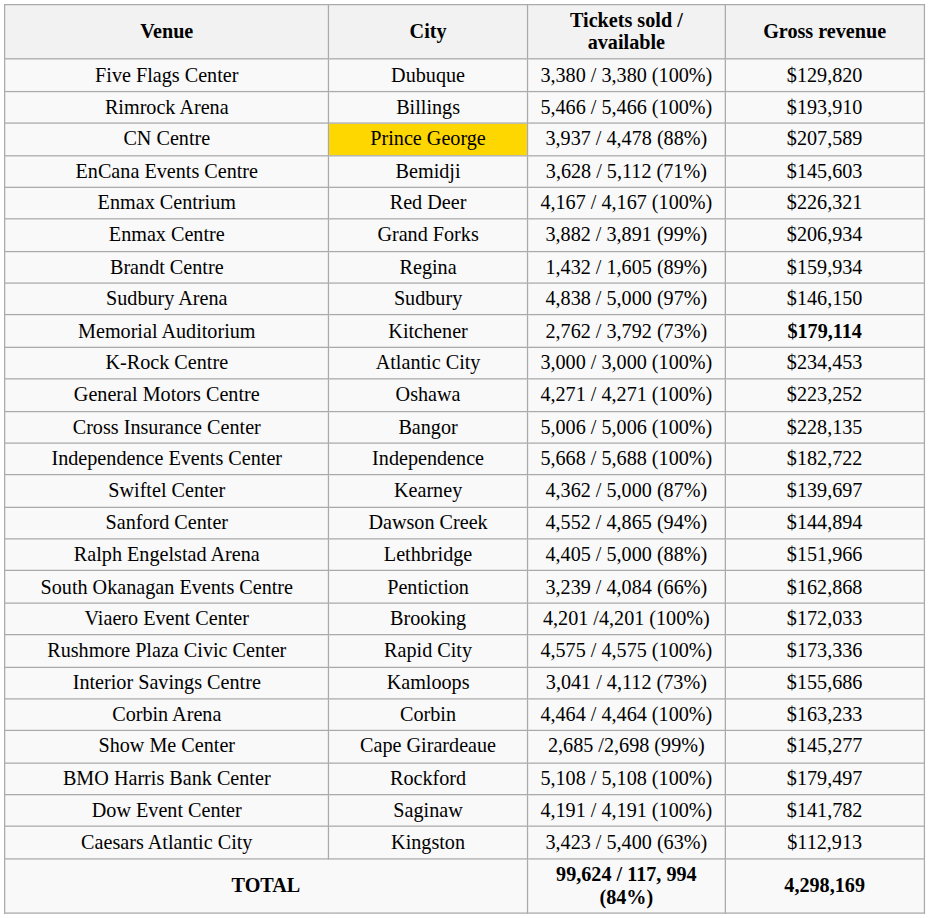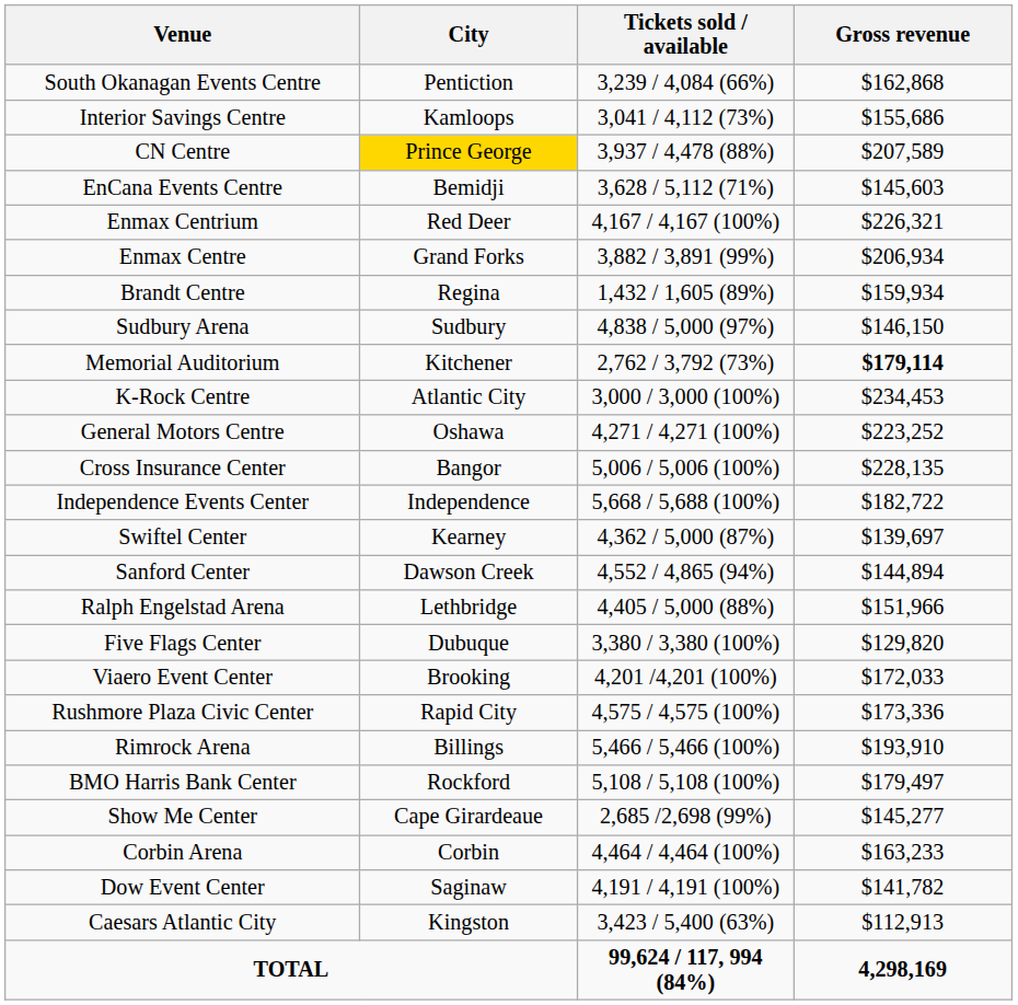 <table class="wikitable" style="text-align:center;">
 <tr>
 <th width="250">Venue</th>
 <th width="150">City</th>
 <th width="150">Tickets sold / available</th>
 <th width="150">Gross revenue</th>
 </tr>
 <tr>
-<td>Five Flags Center</td>
-<td>Dubuque</td>
-<td>3,380 / 3,380 (100%)</td>
-<td>$129,820</td>
+<td>South Okanagan Events Centre</td>
+<td>Pentiction</td>
+<td>3,239 / 4,084 (66%)</td>
+<td>$162,868</td>
 </tr>
 <tr>
-<td>Rimrock Arena</td>
-<td>Billings</td>
-<td>5,466 / 5,466 (100%)</td>
-<td>$193,910</td>
+<td>Interior Savings Centre</td>
+<td>Kamloops</td>
+<td>3,041 / 4,112 (73%)</td>
+<td>$155,686</td>
 </tr>
 <tr>
 <td>CN Centre</td>
 <td style="background: gold;">Prince George</td>
 <td>3,937 / 4,478 (88%)</td>
 <td>$207,589</td>
 </tr>
 <tr>
 <td>EnCana Events Centre</td>
 <td>Bemidji</td>
 <td>3,628 / 5,112 (71%)</td>
 <td>$145,603</td>
 </tr>
 <tr>
 <td>Enmax Centrium</td>
 <td>Red Deer</td>
 <td>4,167 / 4,167 (100%)</td>
 <td>$226,321</td>
 </tr>
 <tr>
 <td>Enmax Centre</td>
 <td>Grand Forks</td>
 <td>3,882 / 3,891 (99%)</td>
 <td>$206,934</td>
 </tr>
 <tr>
 <td>Brandt Centre</td>
 <td>Regina</td>
 <td>1,432 / 1,605 (89%)</td>
 <td>$159,934</td>
 </tr>
 <tr>
 <td>Sudbury Arena</td>
 <td>Sudbury</td>
 <td>4,838 / 5,000 (97%)</td>
 <td>$146,150</td>
 </tr>
 <tr>
 <td>Memorial Auditorium</td>
 <td>Kitchener</td>
 <td>2,762 / 3,792 (73%)</td>
 <td><strong>$179,114</strong></td>
 </tr>
 <tr>
 <td>K-Rock Centre</td>
 <td>Atlantic City</td>
 <td>3,000 / 3,000 (100%)</td>
 <td>$234,453</td>
 </tr>
 <tr>
 <td>General Motors Centre</td>
 <td>Oshawa</td>
 <td>4,271 / 4,271 (100%)</td>
 <td>$223,252</td>
 </tr>
 <tr>
 <td>Cross Insurance Center</td>
 <td>Bangor</td>
 <td>5,006 / 5,006 (100%)</td>
 <td>$228,135</td>
 </tr>
 <tr>
 <td>Independence Events Center</td>
 <td>Independence</td>
 <td>5,668 / 5,688 (100%)</td>
 <td>$182,722</td>
 </tr>
 <tr>
 <td>Swiftel Center</td>
 <td>Kearney</td>
 <td>4,362 / 5,000 (87%)</td>
 <td>$139,697</td>
 </tr>
 <tr>
 <td>Sanford Center</td>
 <td>Dawson Creek</td>
 <td>4,552 / 4,865 (94%)</td>
 <td>$144,894</td>
 </tr>
 <tr>
 <td>Ralph Engelstad Arena</td>
 <td>Lethbridge</td>
 <td>4,405 / 5,000 (88%)</td>
 <td>$151,966</td>
 </tr>
 <tr>
-<td>South Okanagan Events Centre</td>
-<td>Pentiction</td>
-<td>3,239 / 4,084 (66%)</td>
-<td>$162,868</td>
+<td>Five Flags Center</td>
+<td>Dubuque</td>
+<td>3,380 / 3,380 (100%)</td>
+<td>$129,820</td>
 </tr>
 <tr>
 <td>Viaero Event Center</td>
 <td>Brooking</td>
 <td>4,201 /4,201 (100%)</td>
 <td>$172,033</td>
 </tr>
 <tr>
 <td>Rushmore Plaza Civic Center</td>
 <td>Rapid City</td>
 <td>4,575 / 4,575 (100%)</td>
 <td>$173,336</td>
 </tr>
 <tr>
-<td>Interior Savings Centre</td>
-<td>Kamloops</td>
-<td>3,041 / 4,112 (73%)</td>
-<td>$155,686</td>
+<td>Rimrock Arena</td>
+<td>Billings</td>
+<td>5,466 / 5,466 (100%)</td>
+<td>$193,910</td>
 </tr>
 <tr>
-<td>Corbin Arena</td>
-<td>Corbin</td>
-<td>4,464 / 4,464 (100%)</td>
-<td>$163,233</td>
+<td>BMO Harris Bank Center</td>
+<td>Rockford</td>
+<td>5,108 / 5,108 (100%)</td>
+<td>$179,497</td>
 </tr>
 <tr>
 <td>Show Me Center</td>
 <td>Cape Girardeaue</td>
 <td>2,685 /2,698 (99%)</td>
 <td>$145,277</td>
 </tr>
 <tr>
-<td>BMO Harris Bank Center</td>
-<td>Rockford</td>
-<td>5,108 / 5,108 (100%)</td>
-<td>$179,497</td>
+<td>Corbin Arena</td>
+<td>Corbin</td>
+<td>4,464 / 4,464 (100%)</td>
+<td>$163,233</td>
 </tr>
 <tr>
 <td>Dow Event Center</td>
 <td>Saginaw</td>
 <td>4,191 / 4,191 (100%)</td>
 <td>$141,782</td>
 </tr>
 <tr>
 <td>Caesars Atlantic City</td>
 <td>Kingston</td>
 <td>3,423 / 5,400 (63%)</td>
 <td>$112,913</td>
 </tr>
 <tr>
 <td colspan="2"><strong>TOTAL</strong></td>
 <td><strong>99,624 / 117, 994 (84%)</strong></td>
 <td><strong>4,298,169</strong></td>
 </tr>
 </table>
